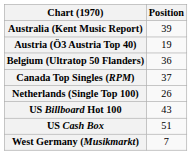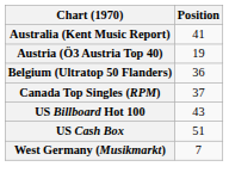 <table class="wikitable sortable plainrowheaders" style="text-align:center">
 <tr>
 <th>Chart (1970)</th>
 <th>Position</th>
 </tr>
 <tr>
 <th scope="row">Australia (Kent Music Report)</th>
-<td>39</td>
+<td>41</td>
 </tr>
 <tr>
 <th scope="row">Austria (Ö3 Austria Top 40)</th>
 <td>19</td>
 </tr>
 <tr>
 <th scope="row">Belgium (Ultratop 50 Flanders)</th>
 <td>36</td>
 </tr>
 <tr>
 <th scope="row">Canada Top Singles (<em>RPM</em>)</th>
 <td>37</td>
 </tr>
 <tr>
-<th scope="row">Netherlands (Single Top 100)</th>
-<td>26</td>
-</tr>
-<tr>
 <th scope="row">US <em>Billboard</em> Hot 100</th>
 <td>43</td>
 </tr>
 <tr>
 <th scope="row">US <em>Cash Box</em></th>
 <td>51</td>
 </tr>
 <tr>
 <th scope="row">West Germany (<em>Musikmarkt</em>)</th>
 <td>7</td>
 </tr>
 </table>
